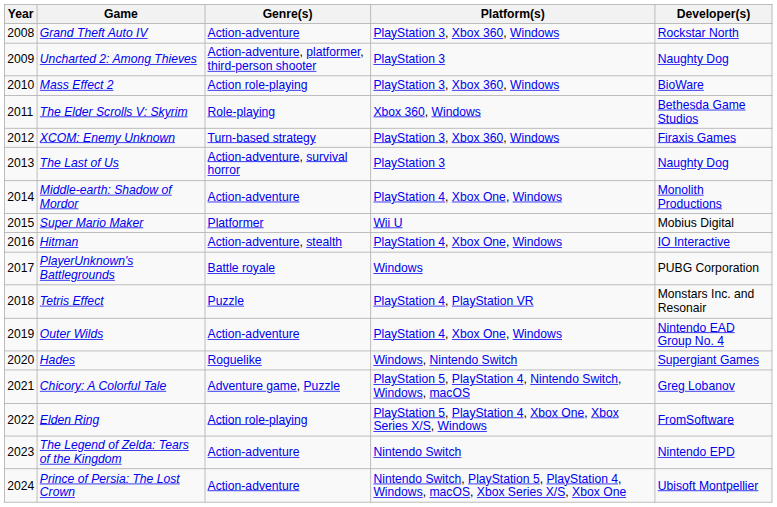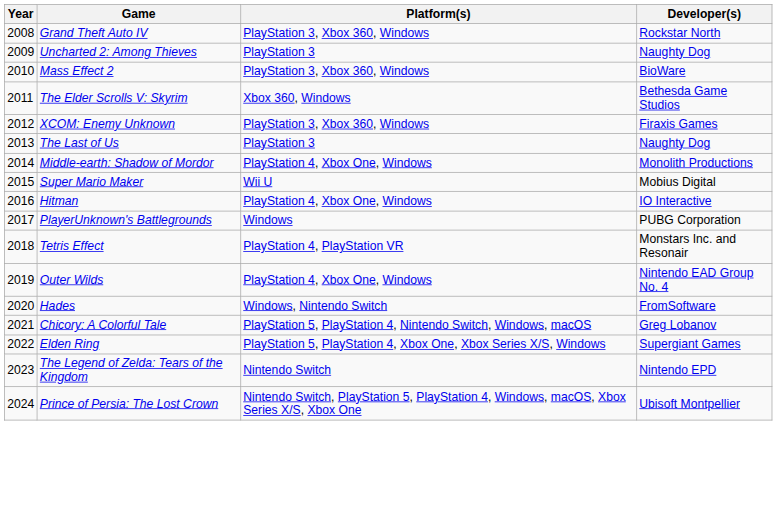 <table class="wikitable" width="80%">
 <tr>
 <th>Year</th>
 <th>Game</th>
-<th>Genre(s)</th>
 <th>Platform(s)</th>
 <th>Developer(s)</th>
 </tr>
 <tr>
 <td>2008</td>
 <td><em><a href='#'>Grand Theft Auto IV</a></em></td>
-<td><a href='#'>Action-adventure</a></td>
 <td><a href='#'>PlayStation 3</a>, <a href='#'>Xbox 360</a>, <a href='#'>Windows</a></td>
 <td><a href='#'>Rockstar North</a></td>
 </tr>
 <tr>
 <td>2009</td>
 <td><em><a href='#'>Uncharted 2: Among Thieves</a></em></td>
-<td><a href='#'>Action-adventure</a>, <a href='#'>platformer</a>, <a href='#'>third-person shooter</a></td>
 <td><a href='#'>PlayStation 3</a></td>
 <td><a href='#'>Naughty Dog</a></td>
 </tr>
 <tr>
 <td>2010</td>
 <td><em><a href='#'>Mass Effect 2</a></em></td>
-<td><a href='#'>Action role-playing</a></td>
 <td><a href='#'>PlayStation 3</a>, <a href='#'>Xbox 360</a>, <a href='#'>Windows</a></td>
 <td><a href='#'>BioWare</a></td>
 </tr>
 <tr>
 <td>2011</td>
 <td><em><a href='#'>The Elder Scrolls V: Skyrim</a></em></td>
-<td><a href='#'>Role-playing</a></td>
 <td><a href='#'>Xbox 360</a>, <a href='#'>Windows</a></td>
 <td><a href='#'>Bethesda Game Studios</a></td>
 </tr>
 <tr>
 <td>2012</td>
 <td><em><a href='#'>XCOM: Enemy Unknown</a></em></td>
-<td><a href='#'>Turn-based strategy</a></td>
 <td><a href='#'>PlayStation 3</a>, <a href='#'>Xbox 360</a>, <a href='#'>Windows</a></td>
 <td><a href='#'>Firaxis Games</a></td>
 </tr>
 <tr>
 <td>2013</td>
 <td><em><a href='#'>The Last of Us</a></em></td>
-<td><a href='#'>Action-adventure</a>, <a href='#'>survival horror</a></td>
 <td><a href='#'>PlayStation 3</a></td>
 <td><a href='#'>Naughty Dog</a></td>
 </tr>
 <tr>
 <td>2014</td>
 <td><em><a href='#'>Middle-earth: Shadow of Mordor</a></em></td>
-<td><a href='#'>Action-adventure</a></td>
 <td><a href='#'>PlayStation 4</a>, <a href='#'>Xbox One</a>, <a href='#'>Windows</a></td>
 <td><a href='#'>Monolith Productions</a></td>
 </tr>
 <tr>
 <td>2015</td>
 <td><em><a href='#'>Super Mario Maker</a></em></td>
-<td><a href='#'>Platformer</a></td>
 <td><a href='#'>Wii U</a></td>
 <td>Mobius Digital</td>
 </tr>
 <tr>
 <td>2016</td>
 <td><em><a href='#'>Hitman</a></em></td>
-<td><a href='#'>Action-adventure</a>, <a href='#'>stealth</a></td>
 <td><a href='#'>PlayStation 4</a>, <a href='#'>Xbox One</a>, <a href='#'>Windows</a></td>
 <td><a href='#'>IO Interactive</a></td>
 </tr>
 <tr>
 <td>2017</td>
 <td><em><a href='#'>PlayerUnknown's Battlegrounds</a></em></td>
-<td><a href='#'>Battle royale</a></td>
 <td><a href='#'>Windows</a></td>
 <td>PUBG Corporation</td>
 </tr>
 <tr>
 <td>2018</td>
 <td><em><a href='#'>Tetris Effect</a></em></td>
-<td><a href='#'>Puzzle</a></td>
 <td><a href='#'>PlayStation 4</a>, <a href='#'>PlayStation VR</a></td>
 <td>Monstars Inc. and Resonair</td>
 </tr>
 <tr>
 <td>2019</td>
 <td><em><a href='#'>Outer Wilds</a></em></td>
-<td><a href='#'>Action-adventure</a></td>
 <td><a href='#'>PlayStation 4</a>, <a href='#'>Xbox One</a>, <a href='#'>Windows</a></td>
 <td><a href='#'>Nintendo EAD Group No. 4</a></td>
 </tr>
 <tr>
 <td>2020</td>
 <td><em><a href='#'>Hades</a></em></td>
-<td><a href='#'>Roguelike</a></td>
 <td><a href='#'>Windows</a>, <a href='#'>Nintendo Switch</a></td>
-<td><a href='#'>Supergiant Games</a></td>
+<td><a href='#'>FromSoftware</a></td>
 </tr>
 <tr>
 <td>2021</td>
 <td><em><a href='#'>Chicory: A Colorful Tale</a></em></td>
-<td><a href='#'>Adventure game</a>, <a href='#'>Puzzle</a></td>
 <td><a href='#'>PlayStation 5</a>, <a href='#'>PlayStation 4</a>, <a href='#'>Nintendo Switch</a>, <a href='#'>Windows</a>, <a href='#'>macOS</a></td>
 <td><a href='#'>Greg Lobanov</a></td>
 </tr>
 <tr>
 <td>2022</td>
 <td><em><a href='#'>Elden Ring</a></em></td>
-<td><a href='#'>Action role-playing</a></td>
 <td><a href='#'>PlayStation 5</a>, <a href='#'>PlayStation 4</a>, <a href='#'>Xbox One</a>, <a href='#'>Xbox Series X/S</a>, <a href='#'>Windows</a></td>
-<td><a href='#'>FromSoftware</a></td>
+<td><a href='#'>Supergiant Games</a></td>
 </tr>
 <tr>
 <td>2023</td>
 <td><em><a href='#'>The Legend of Zelda: Tears of the Kingdom</a></em></td>
-<td><a href='#'>Action-adventure</a></td>
 <td><a href='#'>Nintendo Switch</a></td>
 <td><a href='#'>Nintendo EPD</a></td>
 </tr>
 <tr>
 <td>2024</td>
 <td><em><a href='#'>Prince of Persia: The Lost Crown</a></em></td>
-<td><a href='#'>Action-adventure</a></td>
 <td><a href='#'>Nintendo Switch</a>, <a href='#'>PlayStation 5</a>, <a href='#'>PlayStation 4</a>, <a href='#'>Windows</a>, <a href='#'>macOS</a>, <a href='#'>Xbox Series X/S</a>, <a href='#'>Xbox One</a></td>
 <td><a href='#'>Ubisoft Montpellier</a></td>
 </tr>
 </table>
